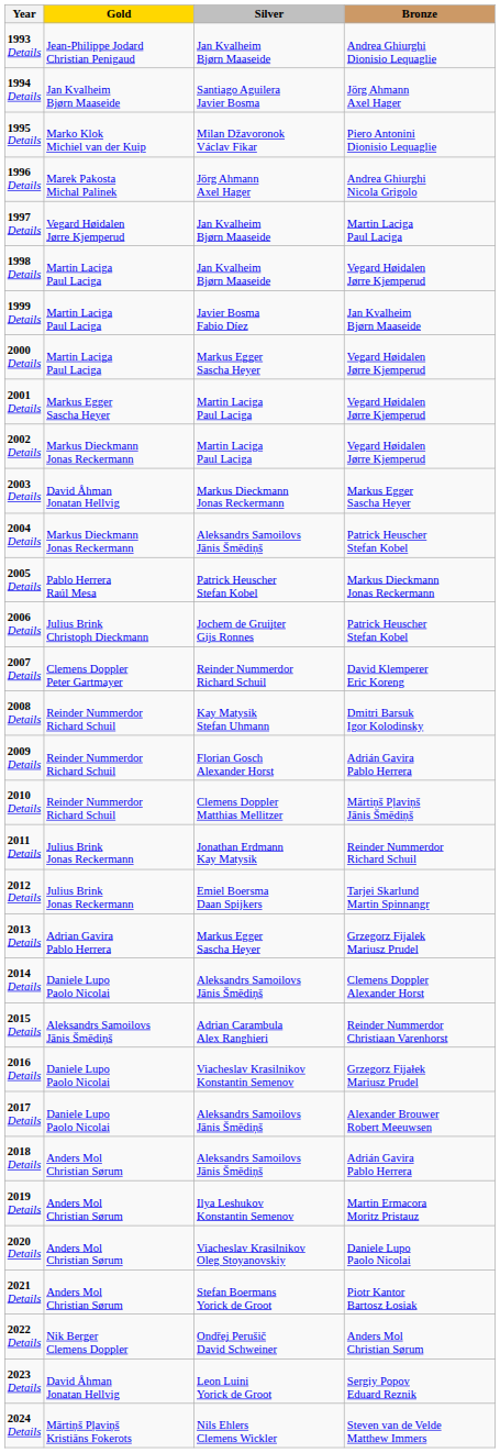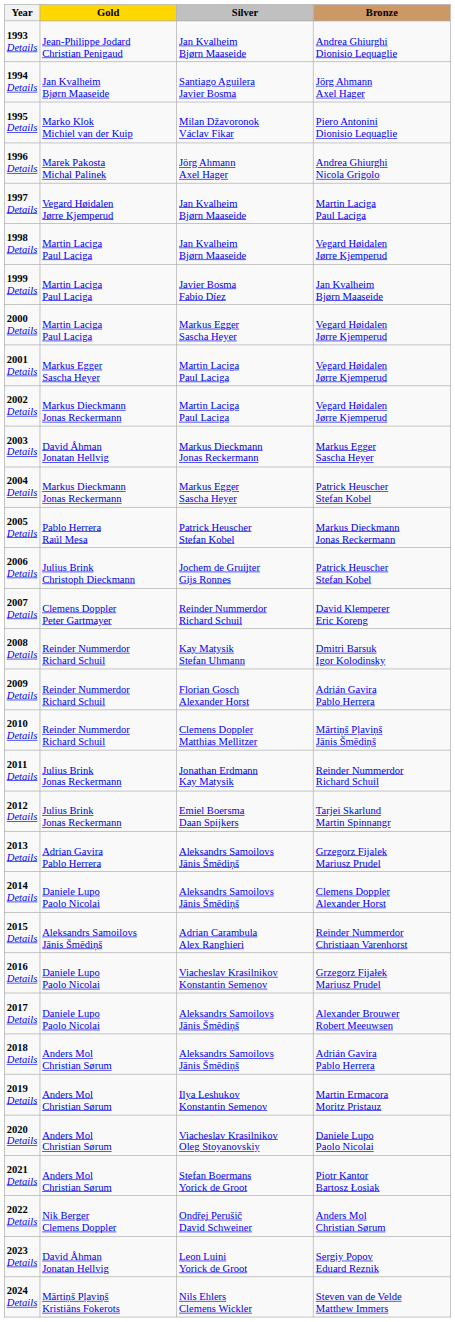 <table class="wikitable">
 <tr>
 <th>Year</th>
 <th scope=col colspan=1 style="width:200px; background: gold;">Gold</th>
 <th scope=col colspan=1 style="width:200px; background: silver;">Silver</th>
 <th scope=col colspan=1 style="width:200px; background: #cc9966;">Bronze</th>
 </tr>
 <tr>
 <td><strong>1993</strong><br><em><a href='#'>Details</a></em></td>
 <td><br><a href='#'>Jean-Philippe Jodard</a><br><a href='#'>Christian Penigaud</a></td>
 <td><br><a href='#'>Jan Kvalheim</a><br><a href='#'>Bjørn Maaseide</a></td>
 <td><br><a href='#'>Andrea Ghiurghi</a><br><a href='#'>Dionisio Lequaglie</a></td>
 </tr>
 <tr>
 <td><strong>1994</strong><br><em><a href='#'>Details</a></em></td>
 <td><br><a href='#'>Jan Kvalheim</a><br><a href='#'>Bjørn Maaseide</a></td>
 <td><br><a href='#'>Santiago Aguilera</a><br><a href='#'>Javier Bosma</a></td>
 <td><br><a href='#'>Jörg Ahmann</a><br><a href='#'>Axel Hager</a></td>
 </tr>
 <tr>
 <td><strong>1995</strong><br><em><a href='#'>Details</a></em></td>
 <td><br><a href='#'>Marko Klok</a><br><a href='#'>Michiel van der Kuip</a></td>
 <td><br><a href='#'>Milan Džavoronok</a><br><a href='#'>Václav Fikar</a></td>
 <td><br><a href='#'>Piero Antonini</a><br><a href='#'>Dionisio Lequaglie</a></td>
 </tr>
 <tr>
 <td><strong>1996</strong><br><em><a href='#'>Details</a></em></td>
 <td><br><a href='#'>Marek Pakosta</a><br><a href='#'>Michal Palinek</a></td>
 <td><br><a href='#'>Jörg Ahmann</a><br><a href='#'>Axel Hager</a></td>
 <td><br><a href='#'>Andrea Ghiurghi</a><br><a href='#'>Nicola Grigolo</a></td>
 </tr>
 <tr>
 <td><strong>1997</strong><br><em><a href='#'>Details</a></em></td>
 <td><br><a href='#'>Vegard Høidalen</a><br><a href='#'>Jørre Kjemperud</a></td>
 <td><br><a href='#'>Jan Kvalheim</a><br><a href='#'>Bjørn Maaseide</a></td>
 <td><br><a href='#'>Martin Laciga</a><br><a href='#'>Paul Laciga</a></td>
 </tr>
 <tr>
 <td><strong>1998</strong><br><em><a href='#'>Details</a></em></td>
 <td><br><a href='#'>Martin Laciga</a><br><a href='#'>Paul Laciga</a></td>
 <td><br><a href='#'>Jan Kvalheim</a><br><a href='#'>Bjørn Maaseide</a></td>
 <td><br><a href='#'>Vegard Høidalen</a><br><a href='#'>Jørre Kjemperud</a></td>
 </tr>
 <tr>
 <td><strong>1999</strong><br><em><a href='#'>Details</a></em></td>
 <td><br><a href='#'>Martin Laciga</a><br><a href='#'>Paul Laciga</a></td>
 <td><br><a href='#'>Javier Bosma</a><br><a href='#'>Fabio Díez</a></td>
 <td><br><a href='#'>Jan Kvalheim</a><br><a href='#'>Bjørn Maaseide</a></td>
 </tr>
 <tr>
 <td><strong>2000</strong><br><em><a href='#'>Details</a></em></td>
 <td><br><a href='#'>Martin Laciga</a><br><a href='#'>Paul Laciga</a></td>
 <td><br><a href='#'>Markus Egger</a><br><a href='#'>Sascha Heyer</a></td>
 <td><br><a href='#'>Vegard Høidalen</a><br><a href='#'>Jørre Kjemperud</a></td>
 </tr>
 <tr>
 <td><strong>2001</strong><br><em><a href='#'>Details</a></em></td>
 <td><br><a href='#'>Markus Egger</a><br><a href='#'>Sascha Heyer</a></td>
 <td><br><a href='#'>Martin Laciga</a><br><a href='#'>Paul Laciga</a></td>
 <td><br><a href='#'>Vegard Høidalen</a><br><a href='#'>Jørre Kjemperud</a></td>
 </tr>
 <tr>
 <td><strong>2002</strong><br><em><a href='#'>Details</a></em></td>
 <td><br><a href='#'>Markus Dieckmann</a><br><a href='#'>Jonas Reckermann</a></td>
 <td><br><a href='#'>Martin Laciga</a><br><a href='#'>Paul Laciga</a></td>
 <td><br><a href='#'>Vegard Høidalen</a><br><a href='#'>Jørre Kjemperud</a></td>
 </tr>
 <tr>
 <td><strong>2003</strong><br><em><a href='#'>Details</a></em></td>
 <td><br><a href='#'>David Åhman</a><br><a href='#'>Jonatan Hellvig</a></td>
 <td><br><a href='#'>Markus Dieckmann</a><br><a href='#'>Jonas Reckermann</a></td>
 <td><br><a href='#'>Markus Egger</a><br><a href='#'>Sascha Heyer</a></td>
 </tr>
 <tr>
 <td><strong>2004</strong><br><em><a href='#'>Details</a></em></td>
 <td><br><a href='#'>Markus Dieckmann</a><br><a href='#'>Jonas Reckermann</a></td>
-<td><br><a href='#'>Aleksandrs Samoilovs</a><br><a href='#'>Jānis Šmēdiņš</a></td>
+<td><br><a href='#'>Markus Egger</a><br><a href='#'>Sascha Heyer</a></td>
 <td><br><a href='#'>Patrick Heuscher</a><br><a href='#'>Stefan Kobel</a></td>
 </tr>
 <tr>
 <td><strong>2005</strong><br><em><a href='#'>Details</a></em></td>
 <td><br><a href='#'>Pablo Herrera</a><br><a href='#'>Raúl Mesa</a></td>
 <td><br><a href='#'>Patrick Heuscher</a><br><a href='#'>Stefan Kobel</a></td>
 <td><br><a href='#'>Markus Dieckmann</a><br><a href='#'>Jonas Reckermann</a></td>
 </tr>
 <tr>
 <td><strong>2006</strong><br><em><a href='#'>Details</a></em></td>
 <td><br><a href='#'>Julius Brink</a><br><a href='#'>Christoph Dieckmann</a></td>
 <td><br><a href='#'>Jochem de Gruijter</a><br><a href='#'>Gijs Ronnes</a></td>
 <td><br><a href='#'>Patrick Heuscher</a><br><a href='#'>Stefan Kobel</a></td>
 </tr>
 <tr>
 <td><strong>2007</strong><br><em><a href='#'>Details</a></em></td>
 <td><br><a href='#'>Clemens Doppler</a><br><a href='#'>Peter Gartmayer</a></td>
 <td><br><a href='#'>Reinder Nummerdor</a><br><a href='#'>Richard Schuil</a></td>
 <td><br><a href='#'>David Klemperer</a><br><a href='#'>Eric Koreng</a></td>
 </tr>
 <tr>
 <td><strong>2008</strong><br><em><a href='#'>Details</a></em></td>
 <td><br><a href='#'>Reinder Nummerdor</a><br><a href='#'>Richard Schuil</a></td>
 <td><br><a href='#'>Kay Matysik</a><br><a href='#'>Stefan Uhmann</a></td>
 <td><br><a href='#'>Dmitri Barsuk</a><br><a href='#'>Igor Kolodinsky</a></td>
 </tr>
 <tr>
 <td><strong>2009</strong><br><em><a href='#'>Details</a></em></td>
 <td><br><a href='#'>Reinder Nummerdor</a><br><a href='#'>Richard Schuil</a></td>
 <td><br><a href='#'>Florian Gosch</a><br><a href='#'>Alexander Horst</a></td>
 <td><br><a href='#'>Adrián Gavira</a><br><a href='#'>Pablo Herrera</a></td>
 </tr>
 <tr>
 <td><strong>2010</strong><br><em><a href='#'>Details</a></em></td>
 <td><br><a href='#'>Reinder Nummerdor</a><br><a href='#'>Richard Schuil</a></td>
 <td><br><a href='#'>Clemens Doppler</a><br><a href='#'>Matthias Mellitzer</a></td>
 <td><br><a href='#'>Mārtiņš Pļaviņš</a><br><a href='#'>Jānis Šmēdiņš</a></td>
 </tr>
 <tr>
 <td><strong>2011</strong><br><em><a href='#'>Details</a></em></td>
 <td><br><a href='#'>Julius Brink</a><br><a href='#'>Jonas Reckermann</a></td>
 <td><br><a href='#'>Jonathan Erdmann</a><br><a href='#'>Kay Matysik</a></td>
 <td><br><a href='#'>Reinder Nummerdor</a><br><a href='#'>Richard Schuil</a></td>
 </tr>
 <tr>
 <td><strong>2012</strong><br><em><a href='#'>Details</a></em></td>
 <td><br><a href='#'>Julius Brink</a><br><a href='#'>Jonas Reckermann</a></td>
 <td><br><a href='#'>Emiel Boersma</a><br><a href='#'>Daan Spijkers</a></td>
 <td><br><a href='#'>Tarjei Skarlund</a><br><a href='#'>Martin Spinnangr</a></td>
 </tr>
 <tr>
 <td><strong>2013</strong><br><em><a href='#'>Details</a></em></td>
 <td><br><a href='#'>Adrian Gavira</a><br><a href='#'>Pablo Herrera</a></td>
-<td><br><a href='#'>Markus Egger</a><br><a href='#'>Sascha Heyer</a></td>
+<td><br><a href='#'>Aleksandrs Samoilovs</a><br><a href='#'>Jānis Šmēdiņš</a></td>
 <td><br><a href='#'>Grzegorz Fijalek</a><br><a href='#'>Mariusz Prudel</a></td>
 </tr>
 <tr>
 <td><strong>2014</strong><br><em><a href='#'>Details</a></em></td>
 <td><br><a href='#'>Daniele Lupo</a><br><a href='#'>Paolo Nicolai</a></td>
 <td><br><a href='#'>Aleksandrs Samoilovs</a><br><a href='#'>Jānis Šmēdiņš</a></td>
 <td><br><a href='#'>Clemens Doppler</a><br><a href='#'>Alexander Horst</a></td>
 </tr>
 <tr>
 <td><strong>2015</strong><br><em><a href='#'>Details</a></em></td>
 <td><br><a href='#'>Aleksandrs Samoilovs</a><br><a href='#'>Jānis Šmēdiņš</a></td>
 <td><br><a href='#'>Adrian Carambula</a><br><a href='#'>Alex Ranghieri</a></td>
 <td><br><a href='#'>Reinder Nummerdor</a><br><a href='#'>Christiaan Varenhorst</a></td>
 </tr>
 <tr>
 <td><strong>2016</strong><br><em><a href='#'>Details</a></em></td>
 <td><br><a href='#'>Daniele Lupo</a><br><a href='#'>Paolo Nicolai</a></td>
 <td><br><a href='#'>Viacheslav Krasilnikov</a><br><a href='#'>Konstantin Semenov</a></td>
 <td><br><a href='#'>Grzegorz Fijałek</a><br><a href='#'>Mariusz Prudel</a></td>
 </tr>
 <tr>
 <td><strong>2017</strong><br><em><a href='#'>Details</a></em></td>
 <td><br><a href='#'>Daniele Lupo</a><br><a href='#'>Paolo Nicolai</a></td>
 <td><br><a href='#'>Aleksandrs Samoilovs</a><br><a href='#'>Jānis Šmēdiņš</a></td>
 <td><br><a href='#'>Alexander Brouwer</a><br><a href='#'>Robert Meeuwsen</a></td>
 </tr>
 <tr>
 <td><strong>2018</strong><br><em><a href='#'>Details</a></em></td>
 <td><br><a href='#'>Anders Mol</a><br><a href='#'>Christian Sørum</a></td>
 <td><br><a href='#'>Aleksandrs Samoilovs</a><br><a href='#'>Jānis Šmēdiņš</a></td>
 <td><br><a href='#'>Adrián Gavira</a><br><a href='#'>Pablo Herrera</a></td>
 </tr>
 <tr>
 <td><strong>2019</strong><br><em><a href='#'>Details</a></em></td>
 <td><br><a href='#'>Anders Mol</a><br><a href='#'>Christian Sørum</a></td>
 <td><br><a href='#'>Ilya Leshukov</a><br><a href='#'>Konstantin Semenov</a></td>
 <td><br><a href='#'>Martin Ermacora</a><br><a href='#'>Moritz Pristauz</a></td>
 </tr>
 <tr>
 <td><strong>2020</strong><br><em><a href='#'>Details</a></em></td>
 <td><br><a href='#'>Anders Mol</a><br><a href='#'>Christian Sørum</a></td>
 <td><br><a href='#'>Viacheslav Krasilnikov</a><br><a href='#'>Oleg Stoyanovskiy</a></td>
 <td><br><a href='#'>Daniele Lupo</a><br><a href='#'>Paolo Nicolai</a></td>
 </tr>
 <tr>
 <td><strong>2021</strong><br><em><a href='#'>Details</a></em></td>
 <td><br><a href='#'>Anders Mol</a><br><a href='#'>Christian Sørum</a></td>
 <td><br><a href='#'>Stefan Boermans</a><br><a href='#'>Yorick de Groot</a></td>
 <td><br><a href='#'>Piotr Kantor</a><br><a href='#'>Bartosz Łosiak</a></td>
 </tr>
 <tr>
 <td><strong>2022</strong><br><em><a href='#'>Details</a></em></td>
 <td><br><a href='#'>Nik Berger</a><br><a href='#'>Clemens Doppler</a></td>
 <td><br><a href='#'>Ondřej Perušič</a><br><a href='#'>David Schweiner</a></td>
 <td><br><a href='#'>Anders Mol</a><br><a href='#'>Christian Sørum</a></td>
 </tr>
 <tr>
 <td><strong>2023</strong><br><em><a href='#'>Details</a></em></td>
 <td><br><a href='#'>David Åhman</a><br><a href='#'>Jonatan Hellvig</a></td>
 <td><br><a href='#'>Leon Luini</a><br><a href='#'>Yorick de Groot</a></td>
 <td><br><a href='#'>Sergiy Popov</a><br><a href='#'>Eduard Reznik</a></td>
 </tr>
 <tr>
 <td><strong>2024</strong><br><em><a href='#'>Details</a></em></td>
 <td><br><a href='#'>Mārtiņš Pļaviņš</a><br><a href='#'>Kristiāns Fokerots</a></td>
 <td><br><a href='#'>Nils Ehlers</a><br><a href='#'>Clemens Wickler</a></td>
 <td><br><a href='#'>Steven van de Velde</a><br><a href='#'>Matthew Immers</a></td>
 </tr>
 </table>
